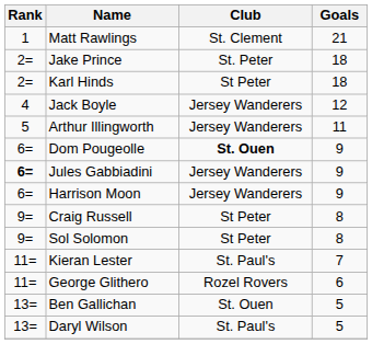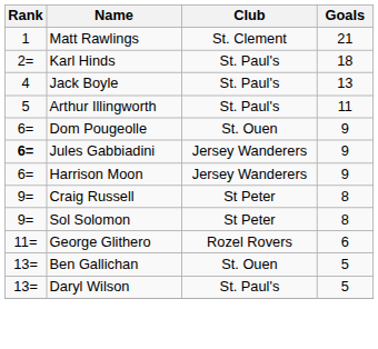 <table class="wikitable sortable" style="text-align:center">
 <tr>
 <th width=20>Rank</th>
 <th width=145>Name</th>
 <th width=145>Club</th>
 <th width=55>Goals</th>
 </tr>
 <tr>
 <td>1</td>
 <td align=left> Matt Rawlings</td>
 <td>St. Clement</td>
 <td>21</td>
 </tr>
 <tr>
 <td>2=</td>
-<td align=left> Jake Prince</td>
-<td>St. Peter</td>
-<td>18</td>
-</tr>
-<tr>
-<td>2=</td>
 <td align=left> Karl Hinds</td>
-<td>St Peter</td>
+<td>St. Paul's</td>
 <td>18</td>
 </tr>
 <tr>
 <td>4</td>
 <td align=left> Jack Boyle</td>
-<td>Jersey Wanderers</td>
-<td>12</td>
+<td>St. Paul's</td>
+<td>13</td>
 </tr>
 <tr>
 <td>5</td>
 <td align=left> Arthur Illingworth</td>
-<td>Jersey Wanderers</td>
+<td>St. Paul's</td>
 <td>11</td>
 </tr>
 <tr>
 <td>6=</td>
 <td align=left> Dom Pougeolle</td>
-<td><strong>St. Ouen</strong></td>
+<td>St. Ouen</td>
 <td>9</td>
 </tr>
 <tr>
 <td><strong>6=</strong></td>
 <td align=left> Jules Gabbiadini</td>
 <td>Jersey Wanderers</td>
 <td>9</td>
 </tr>
 <tr>
 <td>6=</td>
 <td align=left> Harrison Moon</td>
 <td>Jersey Wanderers</td>
 <td>9</td>
 </tr>
 <tr>
 <td>9=</td>
 <td align=left> Craig Russell</td>
 <td>St Peter</td>
 <td>8</td>
 </tr>
 <tr>
 <td>9=</td>
 <td align=left> Sol Solomon</td>
 <td>St Peter</td>
 <td>8</td>
 </tr>
 <tr>
 <td>11=</td>
-<td align=left> Kieran Lester</td>
-<td>St. Paul's</td>
-<td>7</td>
-</tr>
-<tr>
-<td>11=</td>
 <td align=left> George Glithero</td>
 <td>Rozel Rovers</td>
 <td>6</td>
 </tr>
 <tr>
 <td>13=</td>
 <td align=left> Ben Gallichan</td>
 <td>St. Ouen</td>
 <td>5</td>
 </tr>
 <tr>
 <td>13=</td>
 <td align=left> Daryl Wilson</td>
 <td>St. Paul's</td>
 <td>5</td>
 </tr>
 <tr>
 </tr>
 </table>
